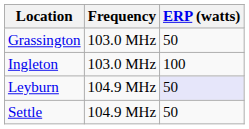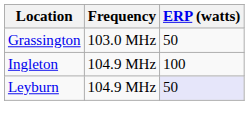 <table class="wikitable">
 <tr>
 <th>Location</th>
 <th>Frequency</th>
 <th><a href='#'>ERP</a> (watts)</th>
 </tr>
 <tr>
 <td><a href='#'>Grassington</a></td>
 <td>103.0 MHz</td>
 <td>50</td>
 </tr>
 <tr>
 <td><a href='#'>Ingleton</a></td>
-<td>103.0 MHz</td>
+<td>104.9 MHz</td>
 <td>100</td>
 </tr>
 <tr>
 <td><a href='#'>Leyburn</a></td>
 <td>104.9 MHz</td>
 <td style="background: lavender;">50</td>
 </tr>
-<tr>
-<td><a href='#'>Settle</a></td>
-<td>104.9 MHz</td>
-<td>50</td>
-</tr>
 </table>
